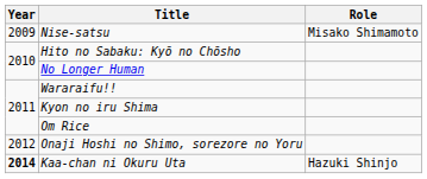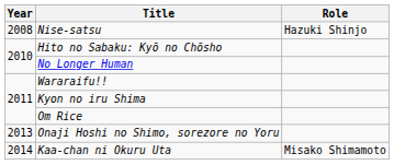 <table class="wikitable">
 <tr>
 <th>Year</th>
 <th>Title</th>
 <th>Role</th>
 </tr>
 <tr>
-<td>2009</td>
+<td>2008</td>
 <td><em>Nise-satsu</em></td>
-<td>Misako Shimamoto</td>
+<td>Hazuki Shinjo</td>
 </tr>
 <tr>
 <td rowspan="2">2010</td>
 <td><em>Hito no Sabaku: Kyō no Chōsho</em></td>
 <td></td>
 </tr>
 <tr>
 <td><em><a href='#'>No Longer Human</a></em></td>
 <td></td>
 </tr>
 <tr>
 <td rowspan="3">2011</td>
 <td><em> Wararaifu!!</em></td>
 <td></td>
 </tr>
 <tr>
 <td><em>Kyon no iru Shima</em></td>
 <td></td>
 </tr>
 <tr>
 <td><em>Om Rice</em></td>
 <td></td>
 </tr>
 <tr>
-<td>2012</td>
+<td>2013</td>
 <td><em>Onaji Hoshi no Shimo, sorezore no Yoru</em></td>
 <td></td>
 </tr>
 <tr>
-<td><strong>2014</strong></td>
+<td>2014</td>
 <td><em>Kaa-chan ni Okuru Uta</em></td>
-<td>Hazuki Shinjo</td>
+<td>Misako Shimamoto</td>
 </tr>
 </table>
